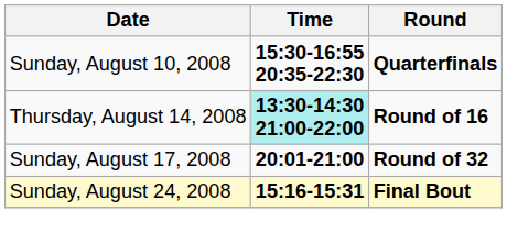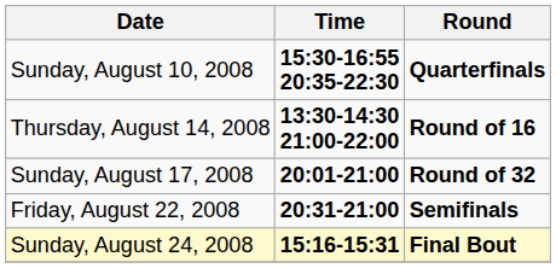 <table class="wikitable">
 <tr>
 <th>Date</th>
 <th>Time</th>
 <th>Round</th>
 </tr>
 <tr>
 <td>Sunday, August 10, 2008</td>
 <td><strong>15:30-16:55 <br>20:35-22:30</strong></td>
 <td><strong>Quarterfinals</strong></td>
 </tr>
 <tr>
 <td>Thursday, August 14, 2008</td>
-<td style="background: paleturquoise;"><strong>13:30-14:30<br>21:00-22:00</strong></td>
+<td><strong>13:30-14:30<br>21:00-22:00</strong></td>
 <td><strong>Round of 16</strong></td>
 </tr>
 <tr>
 <td>Sunday, August 17, 2008</td>
 <td><strong>20:01-21:00</strong></td>
 <td><strong>Round of 32</strong></td>
+</tr>
+<tr>
+<td>Friday, August 22, 2008</td>
+<td><strong>20:31-21:00</strong></td>
+<td><strong>Semifinals</strong></td>
 </tr>
 <tr>
 <td style=background:lemonchiffon>Sunday, August 24, 2008</td>
 <td style=background:lemonchiffon><strong>15:16-15:31</strong></td>
 <td style=background:lemonchiffon><strong>  Final Bout</strong></td>
 </tr>
 <tr>
 </tr>
 </table>
